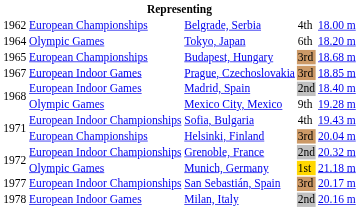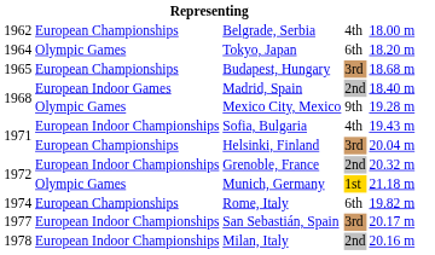 <table>
 <tr>
 <th colspan="5">Representing </th>
 </tr>
 <tr>
 <td>1962</td>
 <td><a href='#'>European Championships</a></td>
 <td><a href='#'>Belgrade, Serbia</a></td>
 <td>4th</td>
 <td><a href='#'>18.00 m</a></td>
 </tr>
 <tr>
 <td>1964</td>
 <td><a href='#'>Olympic Games</a></td>
 <td><a href='#'>Tokyo, Japan</a></td>
 <td>6th</td>
 <td><a href='#'>18.20 m</a></td>
 </tr>
 <tr>
 <td>1965</td>
 <td><a href='#'>European Championships</a></td>
 <td><a href='#'>Budapest, Hungary</a></td>
 <td bgcolor=cc9966>3rd</td>
 <td><a href='#'>18.68 m</a></td>
-</tr>
-<tr>
-<td>1967</td>
-<td><a href='#'>European Indoor Games</a></td>
-<td><a href='#'>Prague, Czechoslovakia</a></td>
-<td bgcolor=cc9966>3rd</td>
-<td><a href='#'>18.85 m</a></td>
 </tr>
 <tr>
 <td rowspan=2>1968</td>
 <td><a href='#'>European Indoor Games</a></td>
 <td><a href='#'>Madrid, Spain</a></td>
 <td bgcolor=silver>2nd</td>
 <td><a href='#'>18.40 m</a></td>
 </tr>
 <tr>
 <td><a href='#'>Olympic Games</a></td>
 <td><a href='#'>Mexico City, Mexico</a></td>
 <td>9th</td>
 <td><a href='#'>19.28 m</a></td>
 </tr>
 <tr>
 <td rowspan=2>1971</td>
 <td><a href='#'>European Indoor Championships</a></td>
 <td><a href='#'>Sofia, Bulgaria</a></td>
 <td>4th</td>
 <td><a href='#'>19.43 m</a></td>
 </tr>
 <tr>
 <td><a href='#'>European Championships</a></td>
 <td><a href='#'>Helsinki, Finland</a></td>
 <td bgcolor=cc9966>3rd</td>
 <td><a href='#'>20.04 m</a></td>
 </tr>
 <tr>
 <td rowspan=2>1972</td>
 <td><a href='#'>European Indoor Championships</a></td>
 <td><a href='#'>Grenoble, France</a></td>
 <td bgcolor=silver>2nd</td>
 <td><a href='#'>20.32 m</a></td>
 </tr>
 <tr>
 <td><a href='#'>Olympic Games</a></td>
 <td><a href='#'>Munich, Germany</a></td>
 <td bgcolor=gold>1st</td>
 <td><a href='#'>21.18 m</a></td>
 </tr>
 <tr>
+<td>1974</td>
+<td><a href='#'>European Championships</a></td>
+<td><a href='#'>Rome, Italy</a></td>
+<td>6th</td>
+<td><a href='#'>19.82 m</a></td>
+</tr>
+<tr>
 <td>1977</td>
 <td><a href='#'>European Indoor Championships</a></td>
 <td><a href='#'>San Sebastián, Spain</a></td>
 <td bgcolor=cc9966>3rd</td>
 <td><a href='#'>20.17 m</a></td>
 </tr>
 <tr>
 <td>1978</td>
-<td><a href='#'>European Indoor Games</a></td>
+<td><a href='#'>European Indoor Championships</a></td>
 <td><a href='#'>Milan, Italy</a></td>
 <td bgcolor=silver>2nd</td>
 <td><a href='#'>20.16 m</a></td>
 </tr>
 </table>
